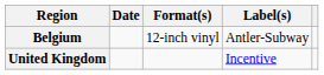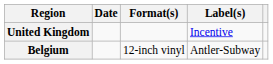 <table class="wikitable plainrowheaders">
 <tr>
 <th scope="col">Region</th>
 <th scope="col">Date</th>
 <th scope="col">Format(s)</th>
 <th scope="col">Label(s)</th>
 <th scope="col"></th>
 </tr>
 <tr>
+<th scope="row">United Kingdom</th>
+<td></td>
+<td></td>
+<td><a href='#'>Incentive</a></td>
+<td></td>
+</tr>
+<tr>
 <th scope="row">Belgium</th>
 <td></td>
 <td>12-inch vinyl</td>
 <td>Antler-Subway</td>
 <td></td>
 </tr>
-<tr>
-<th scope="row">United Kingdom</th>
-<td></td>
-<td></td>
-<td><a href='#'>Incentive</a></td>
-<td></td>
-</tr>
 </table>
